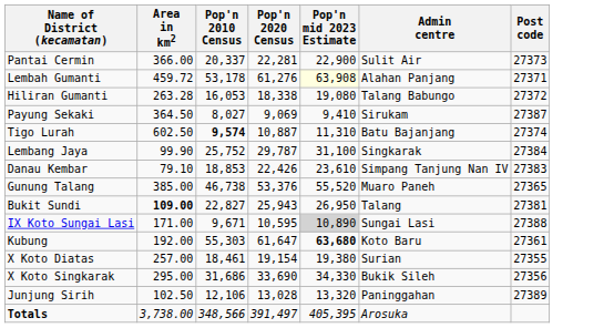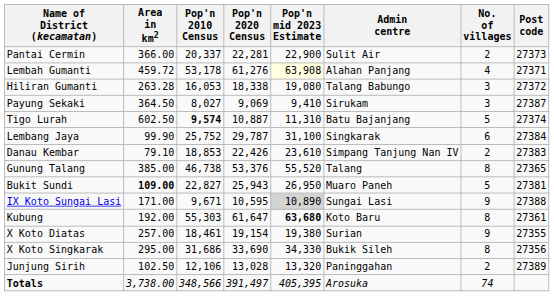 <table class="wikitable">
 <tr>
 <th>Name of <br>District<br>(<em>kecamatan</em>)</th>
 <th>Area <br>in <br>km<sup>2</sup></th>
 <th>Pop'n <br> 2010 <br> Census</th>
 <th>Pop'n <br>2020 <br> Census</th>
 <th>Pop'n <br>mid 2023 <br> Estimate</th>
 <th>Admin <br> centre</th>
+<th>No.<br>of<br>villages</th>
 <th>Post<br>code</th>
 </tr>
 <tr>
 <td>Pantai Cermin</td>
 <td align="right">366.00</td>
 <td align="right">20,337</td>
 <td align="right">22,281</td>
 <td align="right">22,900</td>
 <td>Sulit Air</td>
+<td align="center">2</td>
 <td>27373</td>
 </tr>
 <tr>
 <td>Lembah Gumanti</td>
 <td align="right">459.72</td>
 <td align="right">53,178</td>
 <td align="right">61,276</td>
 <td align="right" style="background: lightyellow;">63,908</td>
 <td>Alahan Panjang</td>
+<td align="center">4</td>
 <td>27371</td>
 </tr>
 <tr>
 <td>Hiliran Gumanti</td>
 <td align="right">263.28</td>
 <td align="right">16,053</td>
 <td align="right">18,338</td>
 <td align="right">19,080</td>
 <td>Talang Babungo</td>
+<td align="center">3</td>
 <td>27372</td>
 </tr>
 <tr>
 <td>Payung Sekaki</td>
 <td align="right">364.50</td>
 <td align="right">8,027</td>
 <td align="right">9,069</td>
 <td align="right">9,410</td>
 <td>Sirukam</td>
+<td align="center">3</td>
 <td>27387</td>
 </tr>
 <tr>
 <td>Tigo Lurah</td>
 <td align="right">602.50</td>
 <td align="right"><strong>9,574</strong></td>
 <td align="right">10,887</td>
 <td align="right">11,310</td>
 <td>Batu Bajanjang</td>
+<td align="center">5</td>
 <td>27374</td>
 </tr>
 <tr>
 <td>Lembang Jaya</td>
 <td align="right">99.90</td>
 <td align="right">25,752</td>
 <td align="right">29,787</td>
 <td align="right">31,100</td>
 <td>Singkarak</td>
+<td align="center">6</td>
 <td>27384</td>
 </tr>
 <tr>
 <td>Danau Kembar</td>
 <td align="right">79.10</td>
 <td align="right">18,853</td>
 <td align="right">22,426</td>
 <td align="right">23,610</td>
 <td>Simpang Tanjung Nan IV</td>
+<td align="center">2</td>
 <td>27383</td>
 </tr>
 <tr>
 <td>Gunung Talang</td>
 <td align="right">385.00</td>
 <td align="right">46,738</td>
 <td align="right">53,376</td>
 <td align="right">55,520</td>
-<td>Muaro Paneh</td>
+<td>Talang</td>
+<td align="center">8</td>
 <td>27365</td>
 </tr>
 <tr>
 <td>Bukit Sundi</td>
 <td align="right"><strong>109.00</strong></td>
 <td align="right">22,827</td>
 <td align="right">25,943</td>
 <td align="right">26,950</td>
-<td>Talang</td>
+<td>Muaro Paneh</td>
+<td align="center">5</td>
 <td>27381</td>
 </tr>
 <tr>
 <td><a href='#'>IX Koto Sungai Lasi</a></td>
 <td align="right">171.00</td>
 <td align="right">9,671</td>
 <td align="right">10,595</td>
 <td align="right" style="background: lightgrey;">10,890</td>
 <td>Sungai Lasi</td>
+<td align="center">9</td>
 <td>27388</td>
 </tr>
 <tr>
 <td>Kubung</td>
 <td align="right">192.00</td>
 <td align="right">55,303</td>
 <td align="right">61,647</td>
 <td align="right"><strong>63,680</strong></td>
 <td>Koto Baru</td>
+<td align="center">8</td>
 <td>27361</td>
 </tr>
 <tr>
 <td>X Koto Diatas</td>
 <td align="right">257.00</td>
 <td align="right">18,461</td>
 <td align="right">19,154</td>
 <td align="right">19,380</td>
 <td>Surian</td>
+<td align="center">9</td>
 <td>27355</td>
 </tr>
 <tr>
 <td>X Koto Singkarak</td>
 <td align="right">295.00</td>
 <td align="right">31,686</td>
 <td align="right">33,690</td>
 <td align="right">34,330</td>
 <td>Bukik Sileh</td>
+<td align="center">8</td>
 <td>27356</td>
 </tr>
 <tr>
 <td>Junjung Sirih</td>
 <td align="right">102.50</td>
 <td align="right">12,106</td>
 <td align="right">13,028</td>
 <td align="right">13,320</td>
 <td>Paninggahan</td>
+<td align="center">2</td>
 <td>27389</td>
 </tr>
 <tr>
 <td><strong>Totals</strong></td>
 <td align="right"><em>3,738.00</em></td>
 <td align="right"><em>348,566</em></td>
 <td align="right"><em>391,497</em></td>
 <td align="right"><em>405,395</em></td>
 <td><em>Arosuka</em></td>
+<td align="center"><em>74</em></td>
 <td></td>
 </tr>
 </table>
